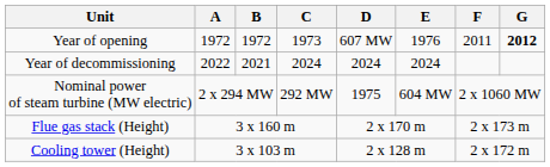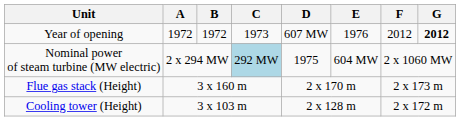 <table class=wikitable>
 <tr align=center>
 <th>Unit</th>
 <th>A</th>
 <th>B</th>
 <th>C</th>
 <th>D</th>
 <th>E</th>
 <th>F</th>
 <th>G</th>
 </tr>
 <tr align=center>
 <td>Year of opening</td>
 <td>1972</td>
 <td>1972</td>
 <td>1973</td>
 <td colspan=1>607 MW</td>
 <td>1976</td>
-<td>2011</td>
+<td>2012</td>
 <td><strong>2012</strong></td>
-</tr>
-<tr align=center>
-<td>Year of decommissioning</td>
-<td>2022</td>
-<td>2021</td>
-<td>2024</td>
-<td>2024</td>
-<td>2024</td>
-<td></td>
-<td></td>
 </tr>
 <tr align=center>
 <td>Nominal power <br>of steam turbine (MW electric)</td>
 <td colspan=2>2 x 294 MW</td>
-<td colspan=1>292 MW</td>
+<td colspan=1 style="background: lightblue;">292 MW</td>
 <td>1975</td>
 <td colspan=1>604 MW</td>
 <td colspan=2>2 x 1060 MW</td>
 </tr>
 <tr align=center>
 <td><a href='#'>Flue gas stack</a> (Height)</td>
 <td colspan=3>3 x 160 m</td>
 <td colspan=2>2 x 170 m</td>
 <td colspan=2>2 x 173 m</td>
 </tr>
 <tr align=center>
 <td><a href='#'>Cooling tower</a> (Height)</td>
 <td colspan=3>3 x 103 m</td>
 <td colspan=2>2 x 128 m</td>
 <td colspan=2>2 x 172 m</td>
 </tr>
 </table>
